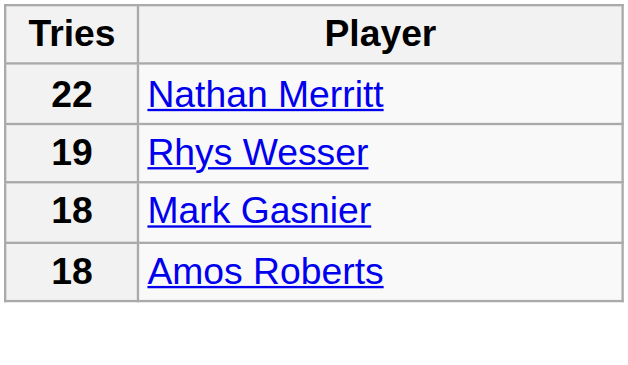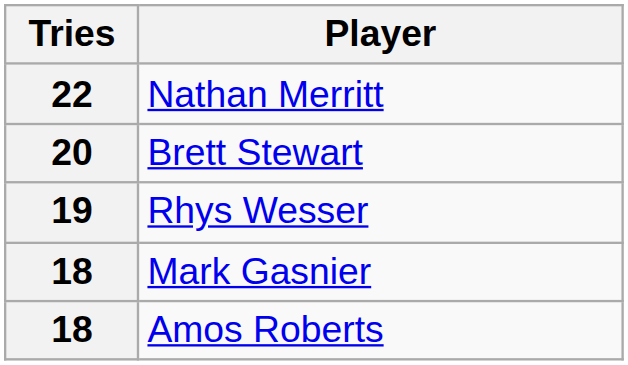 <table class="wikitable" style="text-align:left;">
 <tr>
 <th width=50>Tries</th>
 <th width=200>Player</th>
 </tr>
 <tr>
 <th>22</th>
 <td> <a href='#'>Nathan Merritt</a></td>
+</tr>
+<tr>
+<th>20</th>
+<td> <a href='#'>Brett Stewart</a></td>
 </tr>
 <tr>
 <th>19</th>
 <td> <a href='#'>Rhys Wesser</a></td>
 </tr>
 <tr>
 <th>18</th>
 <td> <a href='#'>Mark Gasnier</a></td>
 </tr>
 <tr>
 <th>18</th>
 <td> <a href='#'>Amos Roberts</a></td>
 </tr>
 </table>
